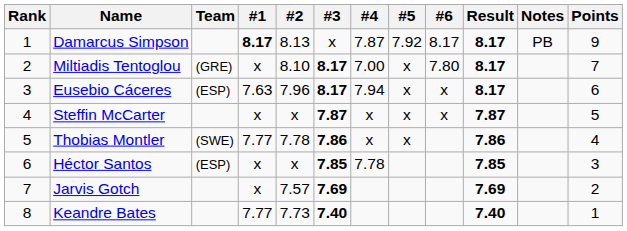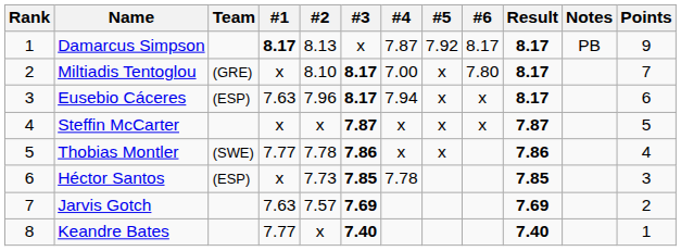 <table class="wikitable sortable" style="text-align:center">
 <tr>
 <th>Rank</th>
 <th>Name</th>
 <th>Team</th>
 <th>#1</th>
 <th>#2</th>
 <th>#3</th>
 <th>#4</th>
 <th>#5</th>
 <th>#6</th>
 <th>Result</th>
 <th>Notes</th>
 <th>Points</th>
 </tr>
 <tr>
 <td>1</td>
 <td align=left><a href='#'>Damarcus Simpson</a></td>
 <td align=left></td>
 <td><strong>8.17</strong></td>
 <td>8.13</td>
 <td>x</td>
 <td>7.87</td>
 <td>7.92</td>
 <td>8.17</td>
 <td><strong>8.17</strong></td>
 <td>PB</td>
 <td>9</td>
 </tr>
 <tr>
 <td>2</td>
 <td align=left><a href='#'>Miltiadis Tentoglou</a></td>
 <td align=left> <small>(GRE)</small></td>
 <td>x</td>
 <td>8.10</td>
 <td><strong>8.17</strong></td>
 <td>7.00</td>
 <td>x</td>
 <td>7.80</td>
 <td><strong>8.17</strong></td>
 <td></td>
 <td>7</td>
 </tr>
 <tr>
 <td>3</td>
 <td align=left><a href='#'>Eusebio Cáceres</a></td>
 <td align=left> <small>(ESP)</small></td>
 <td>7.63</td>
 <td>7.96</td>
 <td><strong>8.17</strong></td>
 <td>7.94</td>
 <td>x</td>
 <td>x</td>
 <td><strong>8.17</strong></td>
 <td></td>
 <td>6</td>
 </tr>
 <tr>
 <td>4</td>
 <td align=left><a href='#'>Steffin McCarter</a></td>
 <td align=left></td>
 <td>x</td>
 <td>x</td>
 <td><strong>7.87</strong></td>
 <td>x</td>
 <td>x</td>
 <td>x</td>
 <td><strong>7.87</strong></td>
 <td></td>
 <td>5</td>
 </tr>
 <tr>
 <td>5</td>
 <td align=left><a href='#'>Thobias Montler</a></td>
 <td align=left> <small>(SWE)</small></td>
 <td>7.77</td>
 <td>7.78</td>
 <td><strong>7.86</strong></td>
 <td>x</td>
 <td>x</td>
 <td></td>
 <td><strong>7.86</strong></td>
 <td></td>
 <td>4</td>
 </tr>
 <tr>
 <td>6</td>
 <td align=left><a href='#'>Héctor Santos</a></td>
 <td align=left> <small>(ESP)</small></td>
 <td>x</td>
-<td>x</td>
+<td>7.73</td>
 <td><strong>7.85</strong></td>
 <td>7.78</td>
 <td></td>
 <td></td>
 <td><strong>7.85</strong></td>
 <td></td>
 <td>3</td>
 </tr>
 <tr>
 <td>7</td>
 <td align=left><a href='#'>Jarvis Gotch</a></td>
 <td align=left></td>
-<td>x</td>
+<td>7.63</td>
 <td>7.57</td>
 <td><strong>7.69</strong></td>
 <td></td>
 <td></td>
 <td></td>
 <td><strong>7.69</strong></td>
 <td></td>
 <td>2</td>
 </tr>
 <tr>
 <td>8</td>
 <td align=left><a href='#'>Keandre Bates</a></td>
 <td align=left></td>
 <td>7.77</td>
-<td>7.73</td>
+<td>x</td>
 <td><strong>7.40</strong></td>
 <td></td>
 <td></td>
 <td></td>
 <td><strong>7.40</strong></td>
 <td></td>
 <td>1</td>
 </tr>
 </table>
